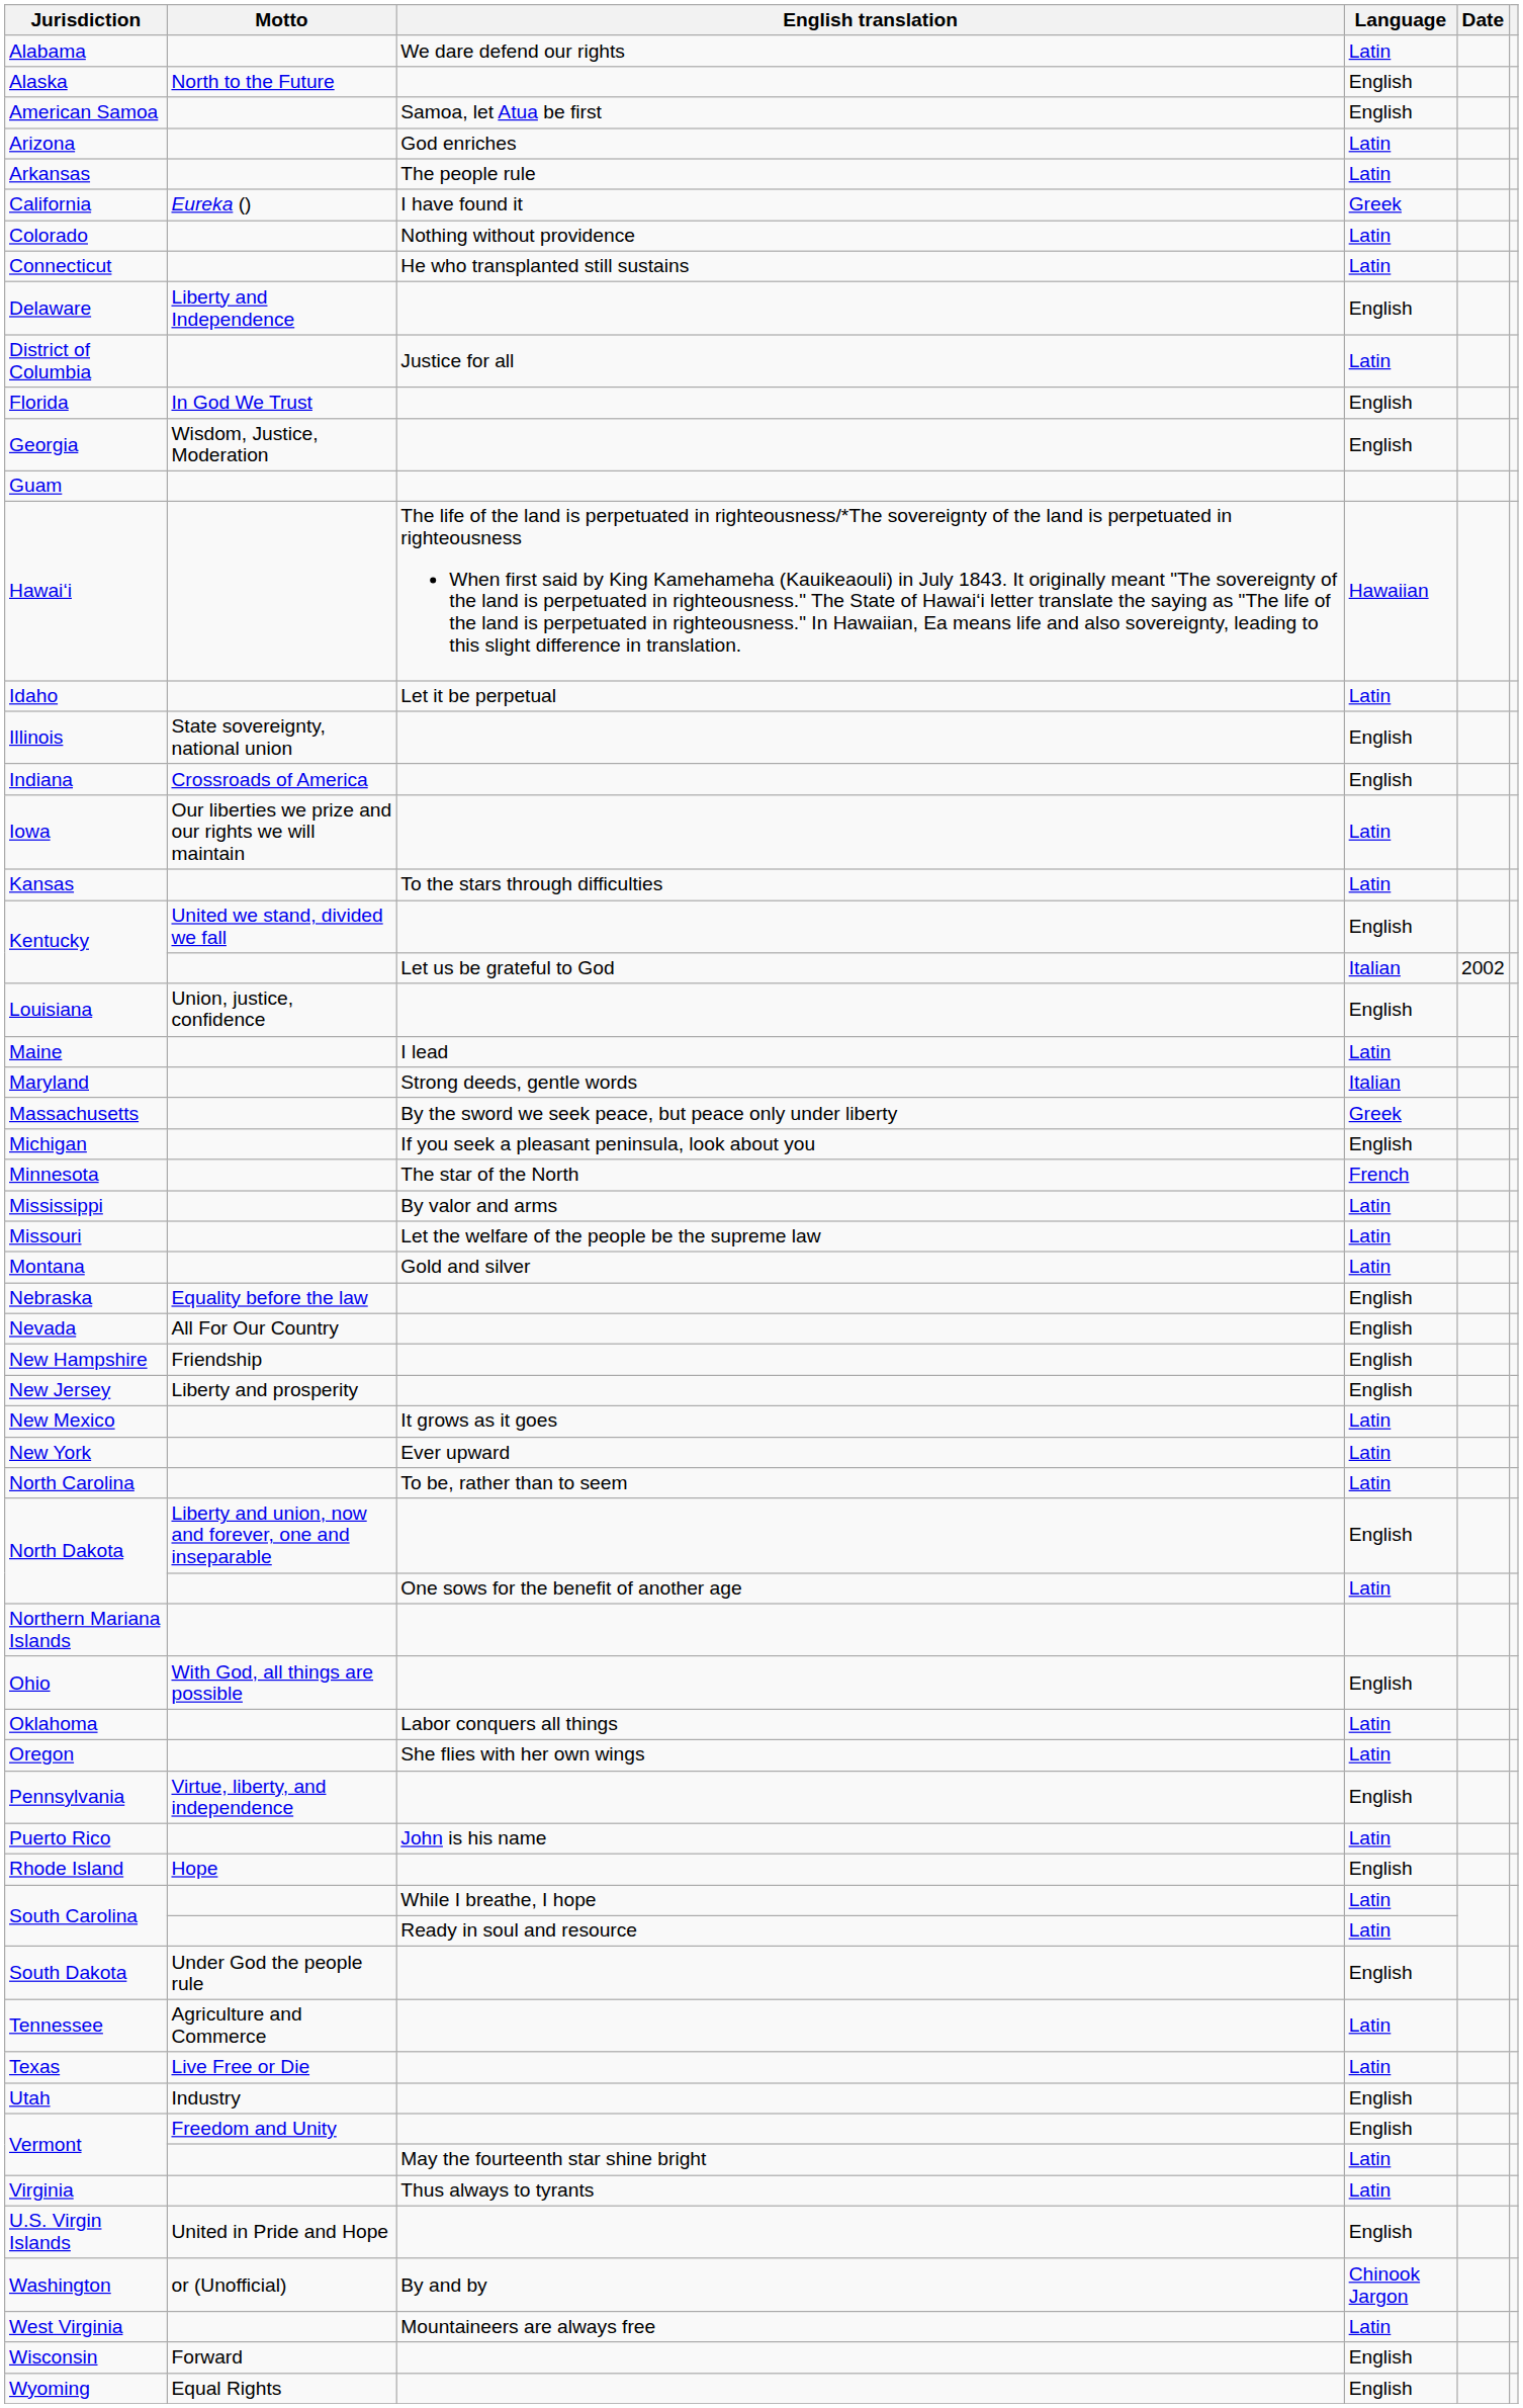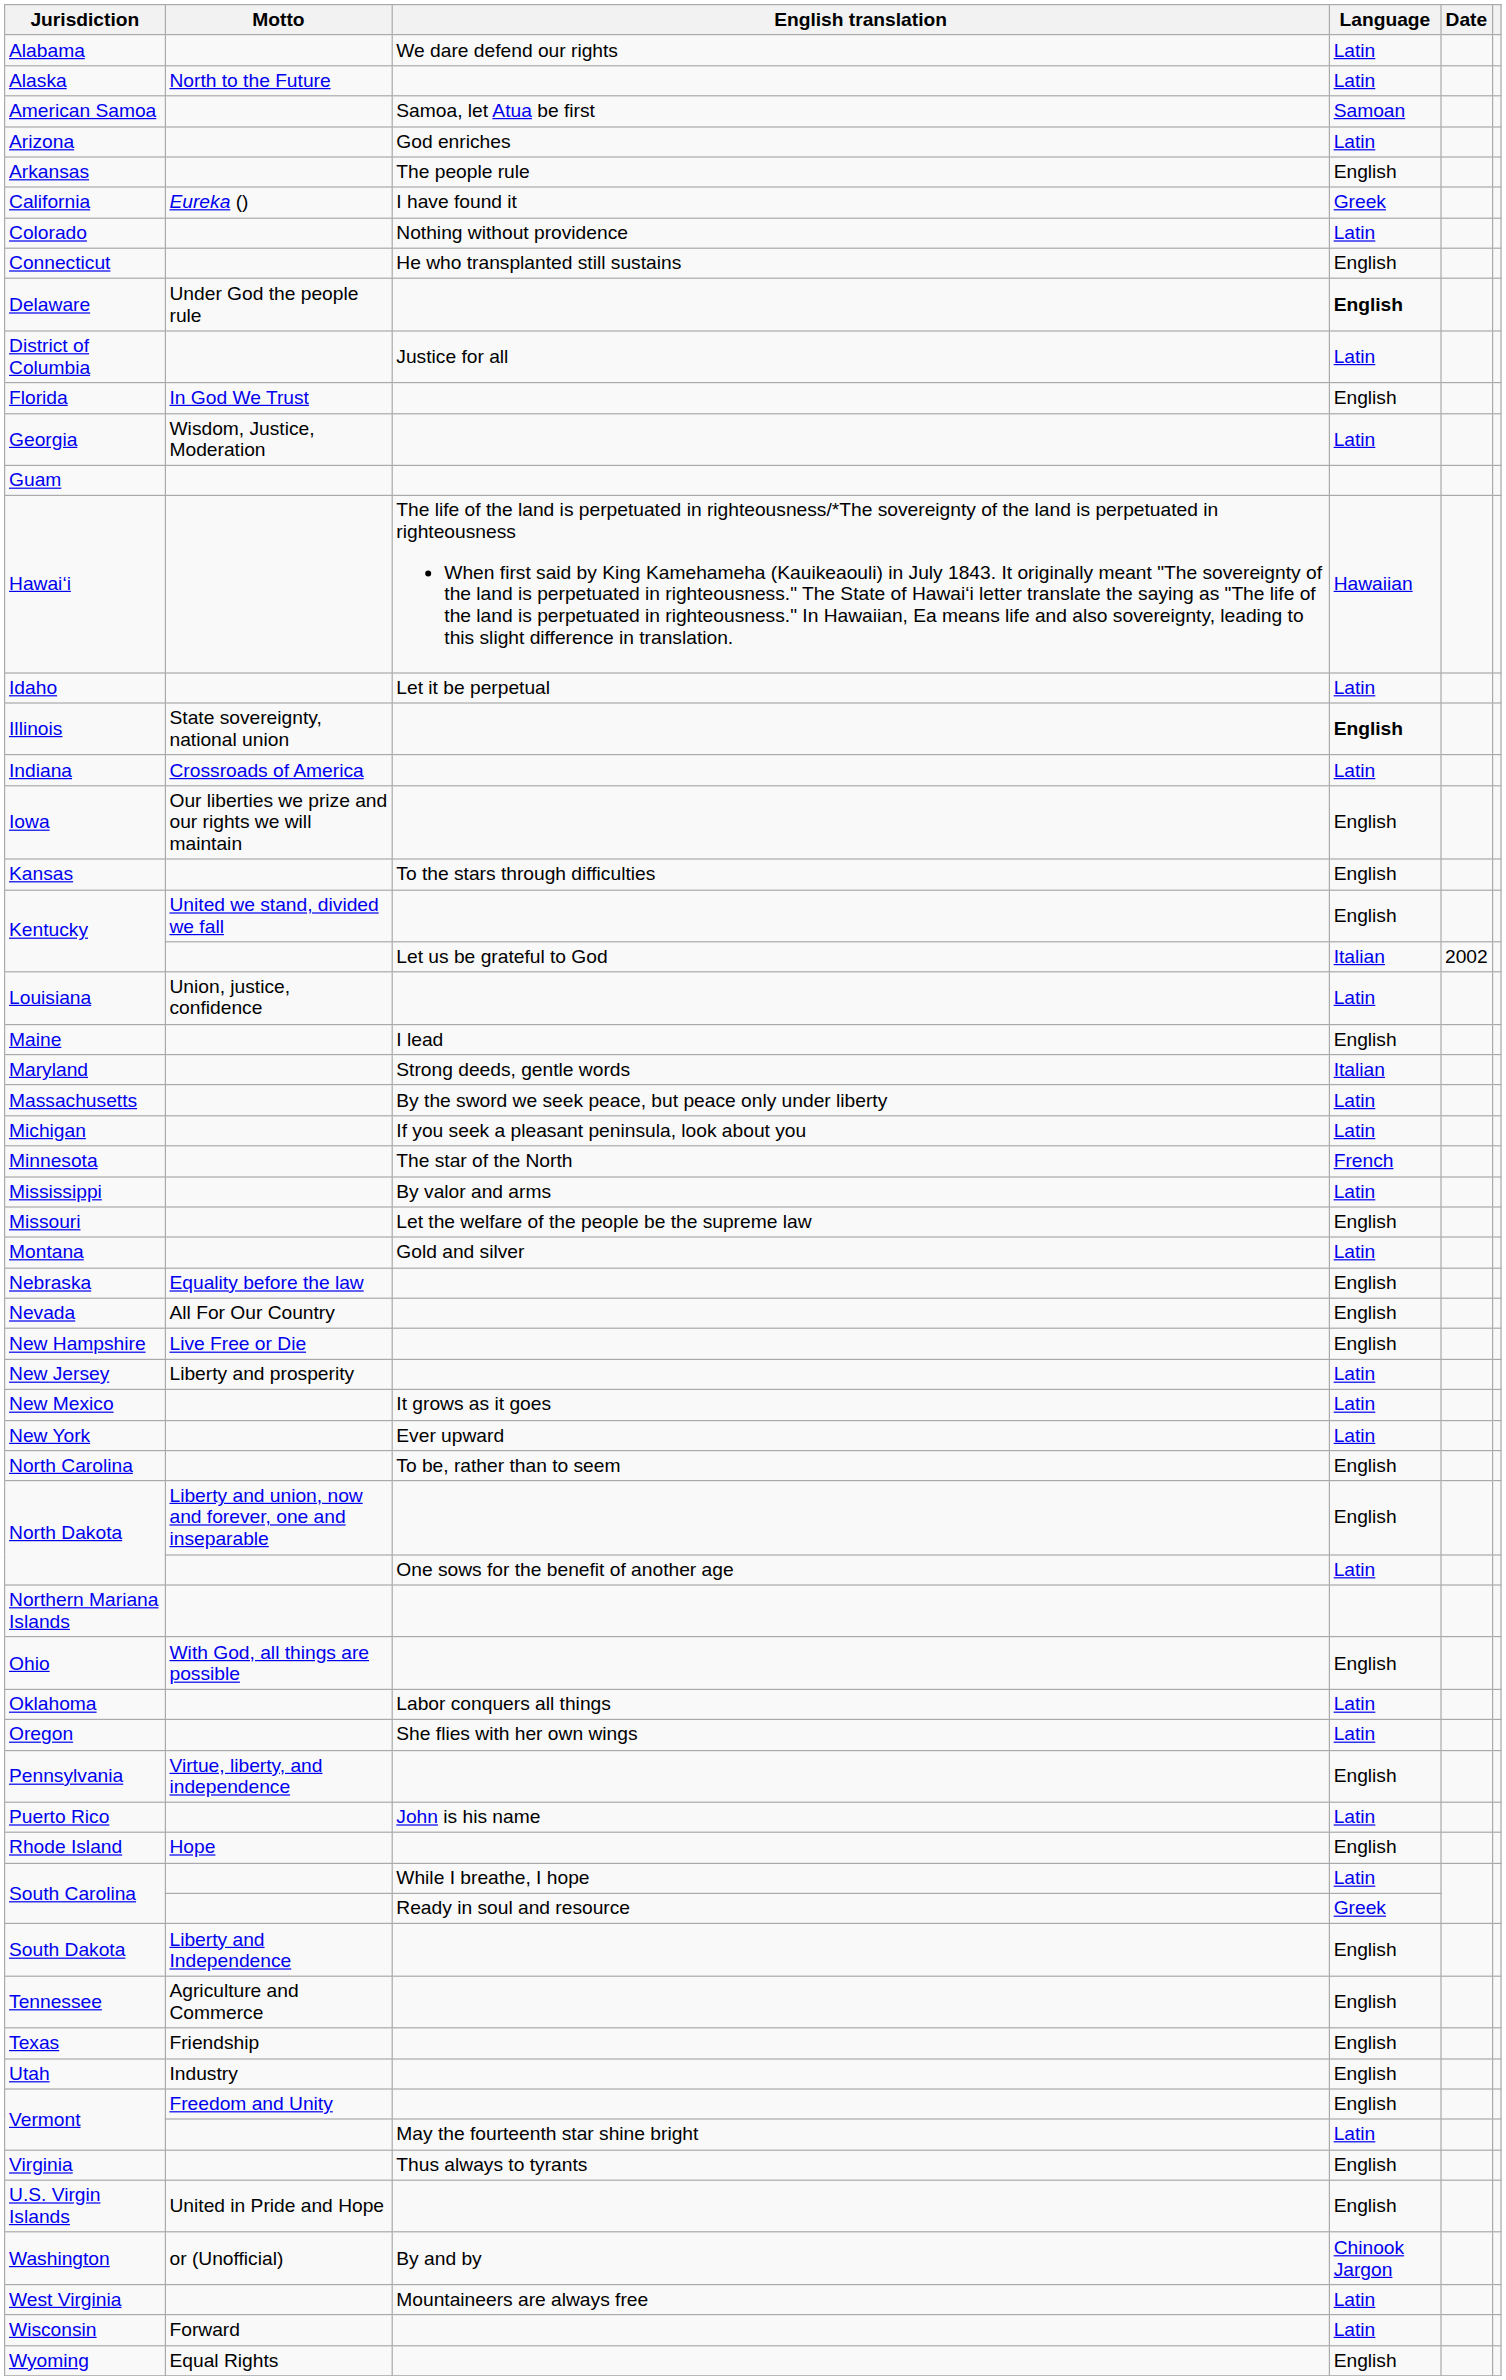 <table class="wikitable sortable">
 <tr>
 <th scope="col">Jurisdiction</th>
 <th scope="col">Motto</th>
 <th scope="col">English translation</th>
 <th scope="col">Language</th>
 <th scope="col">Date</th>
 <th scope="col" class="unsortable"></th>
 </tr>
 <tr>
 <td><a href='#'>Alabama</a></td>
 <td></td>
 <td>We dare defend our rights</td>
 <td><a href='#'>Latin</a></td>
 <td></td>
 <td align="center"></td>
 </tr>
 <tr>
 <td><a href='#'>Alaska</a></td>
 <td><a href='#'>North to the Future</a></td>
 <td></td>
-<td>English</td>
+<td><a href='#'>Latin</a></td>
 <td></td>
 <td align="center"></td>
 </tr>
 <tr>
 <td><a href='#'>American Samoa</a></td>
 <td></td>
 <td>Samoa, let <a href='#'>Atua</a> be first</td>
-<td>English</td>
+<td><a href='#'>Samoan</a></td>
 <td></td>
 <td align="center"></td>
 </tr>
 <tr>
 <td><a href='#'>Arizona</a></td>
 <td></td>
 <td>God enriches</td>
 <td><a href='#'>Latin</a></td>
 <td></td>
 <td align="center"></td>
 </tr>
 <tr>
 <td><a href='#'>Arkansas</a></td>
 <td></td>
 <td>The people rule</td>
-<td><a href='#'>Latin</a></td>
+<td>English</td>
 <td></td>
 <td align="center"></td>
 </tr>
 <tr>
 <td><a href='#'>California</a></td>
 <td><em><a href='#'>Eureka</a></em> ()</td>
 <td>I have found it</td>
 <td><a href='#'>Greek</a></td>
 <td></td>
 <td align="center"></td>
 </tr>
 <tr>
 <td><a href='#'>Colorado</a></td>
 <td></td>
 <td>Nothing without providence</td>
 <td><a href='#'>Latin</a></td>
 <td></td>
 <td align="center"></td>
 </tr>
 <tr>
 <td><a href='#'>Connecticut</a></td>
 <td></td>
 <td>He who transplanted still sustains</td>
-<td><a href='#'>Latin</a></td>
+<td>English</td>
 <td></td>
 <td align="center"></td>
 </tr>
 <tr>
 <td><a href='#'>Delaware</a></td>
-<td><a href='#'>Liberty and Independence</a></td>
+<td>Under God the people rule</td>
 <td></td>
-<td>English</td>
+<td><strong>English</strong></td>
 <td></td>
 <td align="center"></td>
 </tr>
 <tr>
 <td><a href='#'>District of Columbia</a></td>
 <td></td>
 <td>Justice for all</td>
 <td><a href='#'>Latin</a></td>
 <td></td>
 <td align="center"></td>
 </tr>
 <tr>
 <td><a href='#'>Florida</a></td>
 <td><a href='#'>In God We Trust</a></td>
 <td></td>
 <td>English</td>
 <td></td>
 <td align="center"></td>
 </tr>
 <tr>
 <td><a href='#'>Georgia</a></td>
 <td>Wisdom, Justice, Moderation</td>
 <td></td>
-<td>English</td>
+<td><a href='#'>Latin</a></td>
 <td></td>
 <td align="center"></td>
 </tr>
 <tr>
 <td><a href='#'>Guam</a></td>
 <td></td>
 <td></td>
 <td></td>
 <td></td>
 <td align="center"></td>
 </tr>
 <tr>
 <td><a href='#'>Hawaiʻi</a></td>
 <td></td>
 <td>The life of the land is perpetuated in righteousness/*The sovereignty of the land is perpetuated in righteousness<br><ul><li>When first said by King Kamehameha (Kauikeaouli) in July 1843. It originally meant "The sovereignty of the land is perpetuated in righteousness." The State of Hawaiʻi letter translate the saying as "The life of the land is perpetuated in righteousness." In Hawaiian, Ea means life and also sovereignty, leading to this slight difference in translation.</li></ul></td>
 <td><a href='#'>Hawaiian</a></td>
 <td></td>
 <td align="center"></td>
 </tr>
 <tr>
 <td><a href='#'>Idaho</a></td>
 <td></td>
 <td>Let it be perpetual</td>
 <td><a href='#'>Latin</a></td>
 <td></td>
 <td align="center"></td>
 </tr>
 <tr>
 <td><a href='#'>Illinois</a></td>
 <td>State sovereignty, national union</td>
 <td></td>
-<td>English</td>
+<td><strong>English</strong></td>
 <td></td>
 <td align="center"></td>
 </tr>
 <tr>
 <td><a href='#'>Indiana</a></td>
 <td><a href='#'>Crossroads of America</a></td>
 <td></td>
-<td>English</td>
+<td><a href='#'>Latin</a></td>
 <td></td>
 <td align="center"></td>
 </tr>
 <tr>
 <td><a href='#'>Iowa</a></td>
 <td>Our liberties we prize and our rights we will maintain</td>
 <td></td>
-<td><a href='#'>Latin</a></td>
+<td>English</td>
 <td></td>
 <td align="center"></td>
 </tr>
 <tr>
 <td><a href='#'>Kansas</a></td>
 <td></td>
 <td>To the stars through difficulties</td>
-<td><a href='#'>Latin</a></td>
+<td>English</td>
 <td></td>
 <td align="center"></td>
 </tr>
 <tr>
 <td rowspan=2><a href='#'>Kentucky</a></td>
 <td><a href='#'>United we stand, divided we fall</a></td>
 <td></td>
 <td>English</td>
 <td></td>
 <td align="center"></td>
 </tr>
 <tr>
 <td></td>
 <td>Let us be grateful to God</td>
 <td><a href='#'>Italian</a></td>
 <td>2002</td>
 <td align="center"></td>
 </tr>
 <tr>
 <td><a href='#'>Louisiana</a></td>
 <td>Union, justice, confidence</td>
 <td></td>
-<td>English</td>
+<td><a href='#'>Latin</a></td>
 <td></td>
 <td align="center"></td>
 </tr>
 <tr>
 <td><a href='#'>Maine</a></td>
 <td></td>
 <td>I lead</td>
-<td><a href='#'>Latin</a></td>
+<td>English</td>
 <td></td>
 <td align="center"></td>
 </tr>
 <tr>
 <td><a href='#'>Maryland</a></td>
 <td></td>
 <td>Strong deeds, gentle words</td>
 <td><a href='#'>Italian</a></td>
 <td></td>
 <td align="center"></td>
 </tr>
 <tr>
 <td><a href='#'>Massachusetts</a></td>
 <td></td>
 <td>By the sword we seek peace, but peace only under liberty</td>
-<td><a href='#'>Greek</a></td>
+<td><a href='#'>Latin</a></td>
 <td></td>
 <td align="center"></td>
 </tr>
 <tr>
 <td><a href='#'>Michigan</a></td>
 <td></td>
 <td>If you seek a pleasant peninsula, look about you</td>
-<td>English</td>
+<td><a href='#'>Latin</a></td>
 <td></td>
 <td align="center"></td>
 </tr>
 <tr>
 <td><a href='#'>Minnesota</a></td>
 <td></td>
 <td>The star of the North</td>
 <td><a href='#'>French</a></td>
 <td></td>
 <td align="center"></td>
 </tr>
 <tr>
 <td><a href='#'>Mississippi</a></td>
 <td></td>
 <td>By valor and arms</td>
 <td><a href='#'>Latin</a></td>
 <td></td>
 <td align="center"></td>
 </tr>
 <tr>
 <td><a href='#'>Missouri</a></td>
 <td></td>
 <td>Let the welfare of the people be the supreme law</td>
-<td><a href='#'>Latin</a></td>
+<td>English</td>
 <td></td>
 <td align="center"></td>
 </tr>
 <tr>
 <td><a href='#'>Montana</a></td>
 <td></td>
 <td>Gold and silver</td>
 <td><a href='#'>Latin</a></td>
 <td></td>
 <td align="center"></td>
 </tr>
 <tr>
 <td><a href='#'>Nebraska</a></td>
 <td><a href='#'>Equality before the law</a></td>
 <td></td>
 <td>English</td>
 <td></td>
 <td align="center"></td>
 </tr>
 <tr>
 <td><a href='#'>Nevada</a></td>
 <td>All For Our Country</td>
 <td></td>
 <td>English</td>
 <td></td>
 <td align="center"></td>
 </tr>
 <tr>
 <td><a href='#'>New Hampshire</a></td>
-<td>Friendship</td>
+<td><a href='#'>Live Free or Die</a></td>
 <td></td>
 <td>English</td>
 <td></td>
 <td align="center"></td>
 </tr>
 <tr>
 <td><a href='#'>New Jersey</a></td>
 <td>Liberty and prosperity</td>
 <td></td>
-<td>English</td>
+<td><a href='#'>Latin</a></td>
 <td></td>
 <td align="center"></td>
 </tr>
 <tr>
 <td><a href='#'>New Mexico</a></td>
 <td></td>
 <td>It grows as it goes</td>
 <td><a href='#'>Latin</a></td>
 <td></td>
 <td align="center"></td>
 </tr>
 <tr>
 <td><a href='#'>New York</a></td>
 <td></td>
 <td>Ever upward</td>
 <td><a href='#'>Latin</a></td>
 <td></td>
 <td align="center"></td>
 </tr>
 <tr>
 <td><a href='#'>North Carolina</a></td>
 <td></td>
 <td>To be, rather than to seem</td>
-<td><a href='#'>Latin</a></td>
+<td>English</td>
 <td></td>
 <td align="center"></td>
 </tr>
 <tr>
 <td rowspan=2><a href='#'>North Dakota</a></td>
 <td><a href='#'>Liberty and union, now and forever, one and inseparable</a></td>
 <td></td>
 <td>English</td>
 <td></td>
 <td align="center"></td>
 </tr>
 <tr>
 <td></td>
 <td>One sows for the benefit of another age</td>
 <td><a href='#'>Latin</a></td>
 <td></td>
 <td align="center"></td>
 </tr>
 <tr>
 <td><a href='#'>Northern Mariana Islands</a></td>
 <td></td>
 <td></td>
 <td></td>
 <td></td>
 <td align="center"></td>
 </tr>
 <tr>
 <td><a href='#'>Ohio</a></td>
 <td><a href='#'>With God, all things are possible</a></td>
 <td></td>
 <td>English</td>
 <td></td>
 <td align="center"></td>
 </tr>
 <tr>
 <td><a href='#'>Oklahoma</a></td>
 <td></td>
 <td>Labor conquers all things</td>
 <td><a href='#'>Latin</a></td>
 <td> </td>
 <td align="center"></td>
 </tr>
 <tr>
 <td><a href='#'>Oregon</a></td>
 <td></td>
 <td>She flies with her own wings</td>
 <td><a href='#'>Latin</a></td>
 <td></td>
 <td align="center"></td>
 </tr>
 <tr>
 <td><a href='#'>Pennsylvania</a></td>
 <td><a href='#'>Virtue, liberty, and independence</a></td>
 <td></td>
 <td>English</td>
 <td></td>
 <td align="center"></td>
 </tr>
 <tr>
 <td><a href='#'>Puerto Rico</a></td>
 <td></td>
 <td><a href='#'>John</a> is his name</td>
 <td><a href='#'>Latin</a></td>
 <td></td>
 <td align="center"></td>
 </tr>
 <tr>
 <td><a href='#'>Rhode Island</a></td>
 <td><a href='#'>Hope</a></td>
 <td></td>
 <td>English</td>
 <td></td>
 <td align="center"></td>
 </tr>
 <tr>
 <td rowspan=2><a href='#'>South Carolina</a></td>
 <td></td>
 <td>While I breathe, I hope</td>
 <td><a href='#'>Latin</a></td>
 <td rowspan=2></td>
 <td rowspan=2 align="center"></td>
 </tr>
 <tr>
 <td></td>
 <td>Ready in soul and resource</td>
-<td><a href='#'>Latin</a></td>
+<td><a href='#'>Greek</a></td>
 </tr>
 <tr>
 <td><a href='#'>South Dakota</a></td>
-<td>Under God the people rule</td>
+<td><a href='#'>Liberty and Independence</a></td>
 <td></td>
 <td>English</td>
 <td></td>
 <td align="center"></td>
 </tr>
 <tr>
 <td><a href='#'>Tennessee</a></td>
 <td>Agriculture and Commerce</td>
 <td></td>
-<td><a href='#'>Latin</a></td>
+<td>English</td>
 <td></td>
 <td align="center"></td>
 </tr>
 <tr>
 <td><a href='#'>Texas</a></td>
-<td><a href='#'>Live Free or Die</a></td>
+<td>Friendship</td>
 <td></td>
-<td><a href='#'>Latin</a></td>
+<td>English</td>
 <td></td>
 <td align="center"></td>
 </tr>
 <tr>
 <td><a href='#'>Utah</a></td>
 <td>Industry</td>
 <td></td>
 <td>English</td>
 <td></td>
 <td align="center"></td>
 </tr>
 <tr>
 <td rowspan=2><a href='#'>Vermont</a></td>
 <td><a href='#'>Freedom and Unity</a></td>
 <td></td>
 <td>English</td>
 <td></td>
 <td align="center"></td>
 </tr>
 <tr>
 <td></td>
 <td>May the fourteenth star shine bright</td>
 <td><a href='#'>Latin</a></td>
 <td></td>
 <td align="center"></td>
 </tr>
 <tr>
 <td><a href='#'>Virginia</a></td>
 <td></td>
 <td>Thus always to tyrants</td>
-<td><a href='#'>Latin</a></td>
+<td>English</td>
 <td></td>
 <td align="center"></td>
 </tr>
 <tr>
 <td><a href='#'>U.S. Virgin Islands</a></td>
 <td>United in Pride and Hope</td>
 <td></td>
 <td>English</td>
 <td></td>
 <td align="center"></td>
 </tr>
 <tr>
 <td><a href='#'>Washington</a></td>
 <td> or  (Unofficial)</td>
 <td>By and by</td>
 <td><a href='#'>Chinook Jargon</a></td>
 <td></td>
 <td align="center"></td>
 </tr>
 <tr>
 <td><a href='#'>West Virginia</a></td>
 <td></td>
 <td>Mountaineers are always free</td>
 <td><a href='#'>Latin</a></td>
 <td></td>
 <td align="center"></td>
 </tr>
 <tr>
 <td><a href='#'>Wisconsin</a></td>
 <td>Forward</td>
 <td></td>
-<td>English</td>
+<td><a href='#'>Latin</a></td>
 <td></td>
 <td align="center"></td>
 </tr>
 <tr>
 <td><a href='#'>Wyoming</a></td>
 <td>Equal Rights</td>
 <td></td>
 <td>English</td>
 <td></td>
 <td align="center"></td>
 </tr>
 </table>
